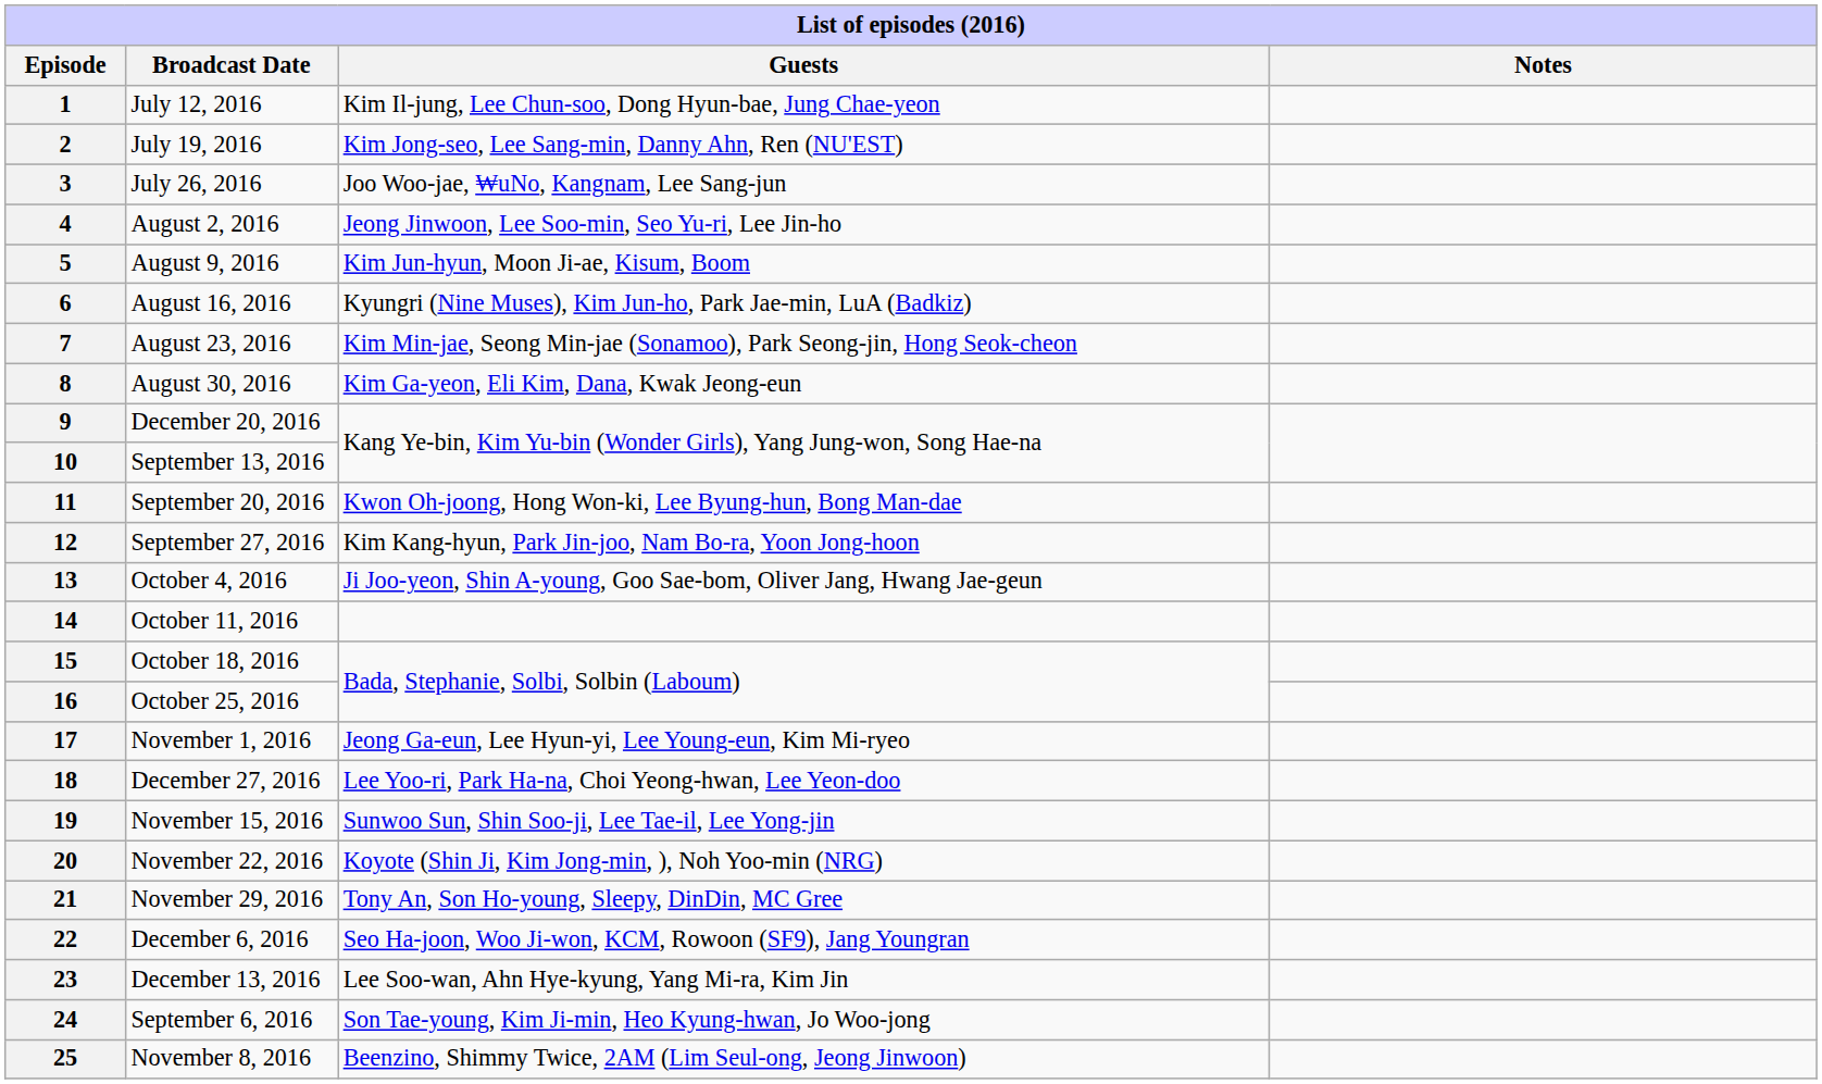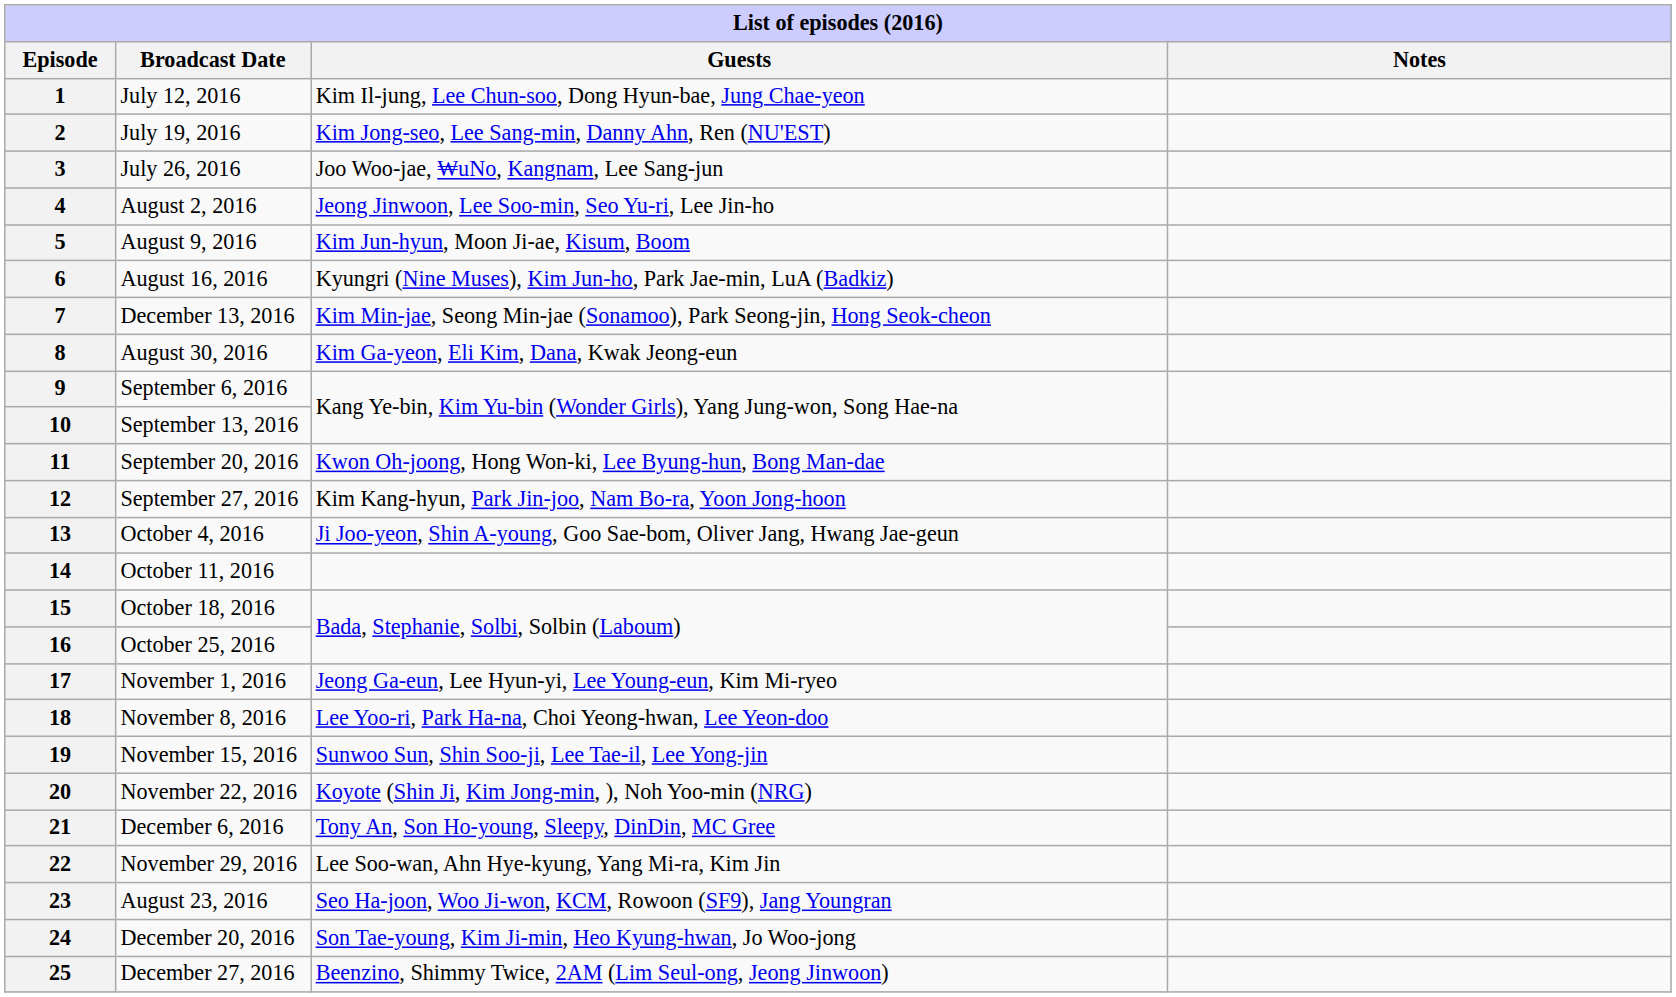 <table class="wikitable" style="font-size: 90%;">
 <tr>
 <th Colspan="4" style="background:#ccccff;">List of episodes (2016)</th>
 </tr>
 <tr>
 <th width=65>Episode</th>
 <th width=120>Broadcast Date</th>
 <th width=550>Guests</th>
 <th width=320>Notes</th>
 </tr>
 <tr>
 <th>1</th>
 <td>July 12, 2016</td>
 <td>Kim Il-jung, <a href='#'>Lee Chun-soo</a>, Dong Hyun-bae, <a href='#'>Jung Chae-yeon</a></td>
 <td></td>
 </tr>
 <tr>
 <th>2</th>
 <td>July 19, 2016</td>
 <td><a href='#'>Kim Jong-seo</a>, <a href='#'>Lee Sang-min</a>, <a href='#'>Danny Ahn</a>, Ren (<a href='#'>NU'EST</a>)</td>
 <td></td>
 </tr>
 <tr>
 <th>3</th>
 <td>July 26, 2016</td>
 <td>Joo Woo-jae, <a href='#'>₩uNo</a>, <a href='#'>Kangnam</a>, Lee Sang-jun</td>
 <td></td>
 </tr>
 <tr>
 <th>4</th>
 <td>August 2, 2016</td>
 <td><a href='#'>Jeong Jinwoon</a>, <a href='#'>Lee Soo-min</a>, <a href='#'>Seo Yu-ri</a>, Lee Jin-ho</td>
 <td></td>
 </tr>
 <tr>
 <th>5</th>
 <td>August 9, 2016</td>
 <td><a href='#'>Kim Jun-hyun</a>, Moon Ji-ae, <a href='#'>Kisum</a>, <a href='#'>Boom</a></td>
 <td></td>
 </tr>
 <tr>
 <th>6</th>
 <td>August 16, 2016</td>
 <td>Kyungri (<a href='#'>Nine Muses</a>), <a href='#'>Kim Jun-ho</a>, Park Jae-min, LuA (<a href='#'>Badkiz</a>)</td>
 <td></td>
 </tr>
 <tr>
 <th>7</th>
-<td>August 23, 2016</td>
+<td>December 13, 2016</td>
 <td><a href='#'>Kim Min-jae</a>, Seong Min-jae (<a href='#'>Sonamoo</a>), Park Seong-jin, <a href='#'>Hong Seok-cheon</a></td>
 <td></td>
 </tr>
 <tr>
 <th>8</th>
 <td>August 30, 2016</td>
 <td><a href='#'>Kim Ga-yeon</a>, <a href='#'>Eli Kim</a>, <a href='#'>Dana</a>, Kwak Jeong-eun</td>
 <td></td>
 </tr>
 <tr>
 <th>9</th>
-<td>December 20, 2016</td>
+<td>September 6, 2016</td>
 <td rowspan=2>Kang Ye-bin, <a href='#'>Kim Yu-bin</a> (<a href='#'>Wonder Girls</a>), Yang Jung-won, Song Hae-na</td>
 <td rowspan=2></td>
 </tr>
 <tr>
 <th>10</th>
 <td>September 13, 2016</td>
 </tr>
 <tr>
 <th>11</th>
 <td>September 20, 2016</td>
 <td><a href='#'>Kwon Oh-joong</a>, Hong Won-ki, <a href='#'>Lee Byung-hun</a>, <a href='#'>Bong Man-dae</a></td>
 <td></td>
 </tr>
 <tr>
 <th>12</th>
 <td>September 27, 2016</td>
 <td>Kim Kang-hyun, <a href='#'>Park Jin-joo</a>, <a href='#'>Nam Bo-ra</a>, <a href='#'>Yoon Jong-hoon</a></td>
 <td></td>
 </tr>
 <tr>
 <th>13</th>
 <td>October 4, 2016</td>
 <td><a href='#'>Ji Joo-yeon</a>, <a href='#'>Shin A-young</a>, Goo Sae-bom, Oliver Jang, Hwang Jae-geun</td>
 <td></td>
 </tr>
 <tr>
 <th>14</th>
 <td>October 11, 2016</td>
 <td></td>
 <td></td>
 </tr>
 <tr>
 <th>15</th>
 <td>October 18, 2016</td>
 <td rowspan=2><a href='#'>Bada</a>, <a href='#'>Stephanie</a>, <a href='#'>Solbi</a>, Solbin (<a href='#'>Laboum</a>)</td>
 <td></td>
 </tr>
 <tr>
 <th>16</th>
 <td>October 25, 2016</td>
 <td></td>
 </tr>
 <tr>
 <th>17</th>
 <td>November 1, 2016</td>
 <td><a href='#'>Jeong Ga-eun</a>, Lee Hyun-yi, <a href='#'>Lee Young-eun</a>, Kim Mi-ryeo</td>
 <td></td>
 </tr>
 <tr>
 <th>18</th>
-<td>December 27, 2016</td>
+<td>November 8, 2016</td>
 <td><a href='#'>Lee Yoo-ri</a>, <a href='#'>Park Ha-na</a>, Choi Yeong-hwan, <a href='#'>Lee Yeon-doo</a></td>
 <td></td>
 </tr>
 <tr>
 <th>19</th>
 <td>November 15, 2016</td>
 <td><a href='#'>Sunwoo Sun</a>, <a href='#'>Shin Soo-ji</a>, <a href='#'>Lee Tae-il</a>, <a href='#'>Lee Yong-jin</a></td>
 <td></td>
 </tr>
 <tr>
 <th>20</th>
 <td>November 22, 2016</td>
 <td><a href='#'>Koyote</a> (<a href='#'>Shin Ji</a>, <a href='#'>Kim Jong-min</a>, ), Noh Yoo-min (<a href='#'>NRG</a>)</td>
 <td></td>
 </tr>
 <tr>
 <th>21</th>
-<td>November 29, 2016</td>
+<td>December 6, 2016</td>
 <td><a href='#'>Tony An</a>, <a href='#'>Son Ho-young</a>, <a href='#'>Sleepy</a>, <a href='#'>DinDin</a>, <a href='#'>MC Gree</a></td>
 <td></td>
 </tr>
 <tr>
 <th>22</th>
-<td>December 6, 2016</td>
+<td>November 29, 2016</td>
+<td>Lee Soo-wan, Ahn Hye-kyung, Yang Mi-ra, Kim Jin</td>
+<td></td>
+</tr>
+<tr>
+<th>23</th>
+<td>August 23, 2016</td>
 <td><a href='#'>Seo Ha-joon</a>, <a href='#'>Woo Ji-won</a>, <a href='#'>KCM</a>, Rowoon (<a href='#'>SF9</a>), <a href='#'>Jang Youngran</a></td>
 <td></td>
 </tr>
 <tr>
-<th>23</th>
-<td>December 13, 2016</td>
-<td>Lee Soo-wan, Ahn Hye-kyung, Yang Mi-ra, Kim Jin</td>
-<td></td>
-</tr>
-<tr>
 <th>24</th>
-<td>September 6, 2016</td>
+<td>December 20, 2016</td>
 <td><a href='#'>Son Tae-young</a>, <a href='#'>Kim Ji-min</a>, <a href='#'>Heo Kyung-hwan</a>, Jo Woo-jong</td>
 <td></td>
 </tr>
 <tr>
 <th>25</th>
-<td>November 8, 2016</td>
+<td>December 27, 2016</td>
 <td><a href='#'>Beenzino</a>, Shimmy Twice, <a href='#'>2AM</a> (<a href='#'>Lim Seul-ong</a>, <a href='#'>Jeong Jinwoon</a>)</td>
 <td></td>
 </tr>
 </table>
